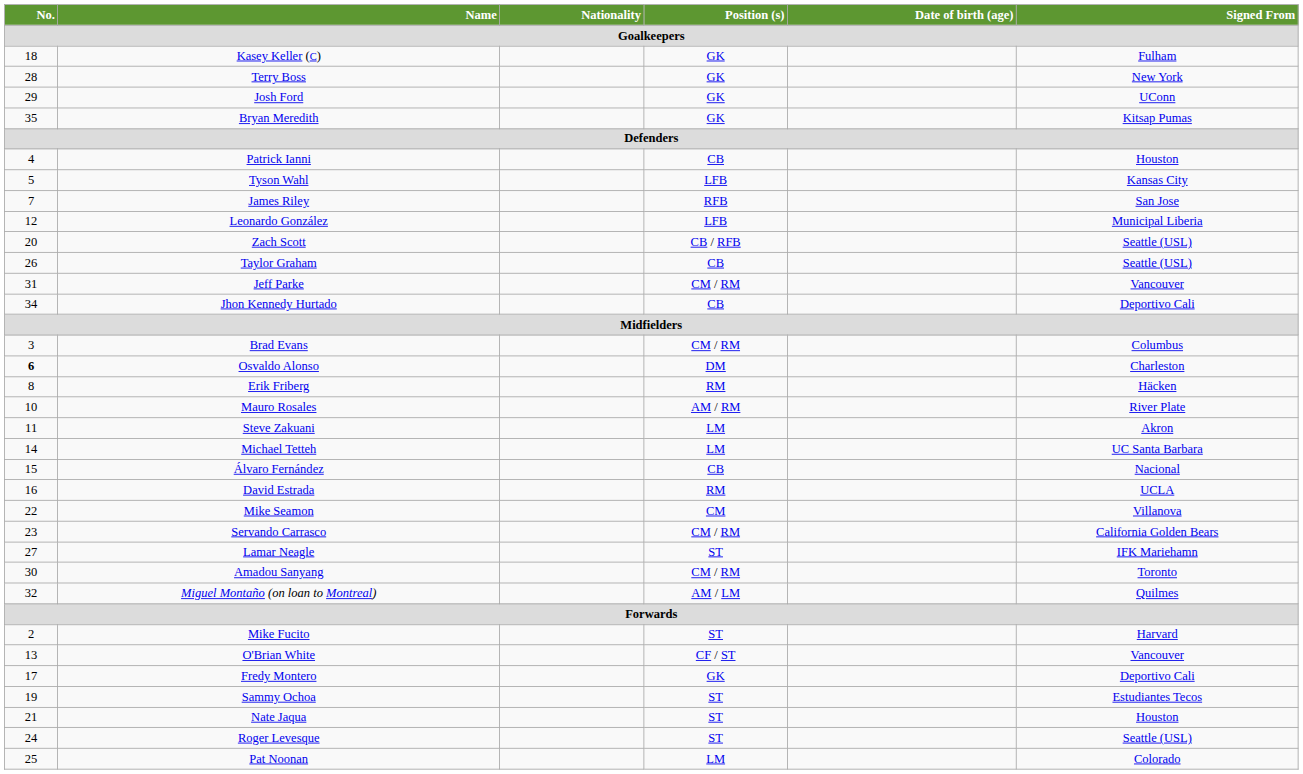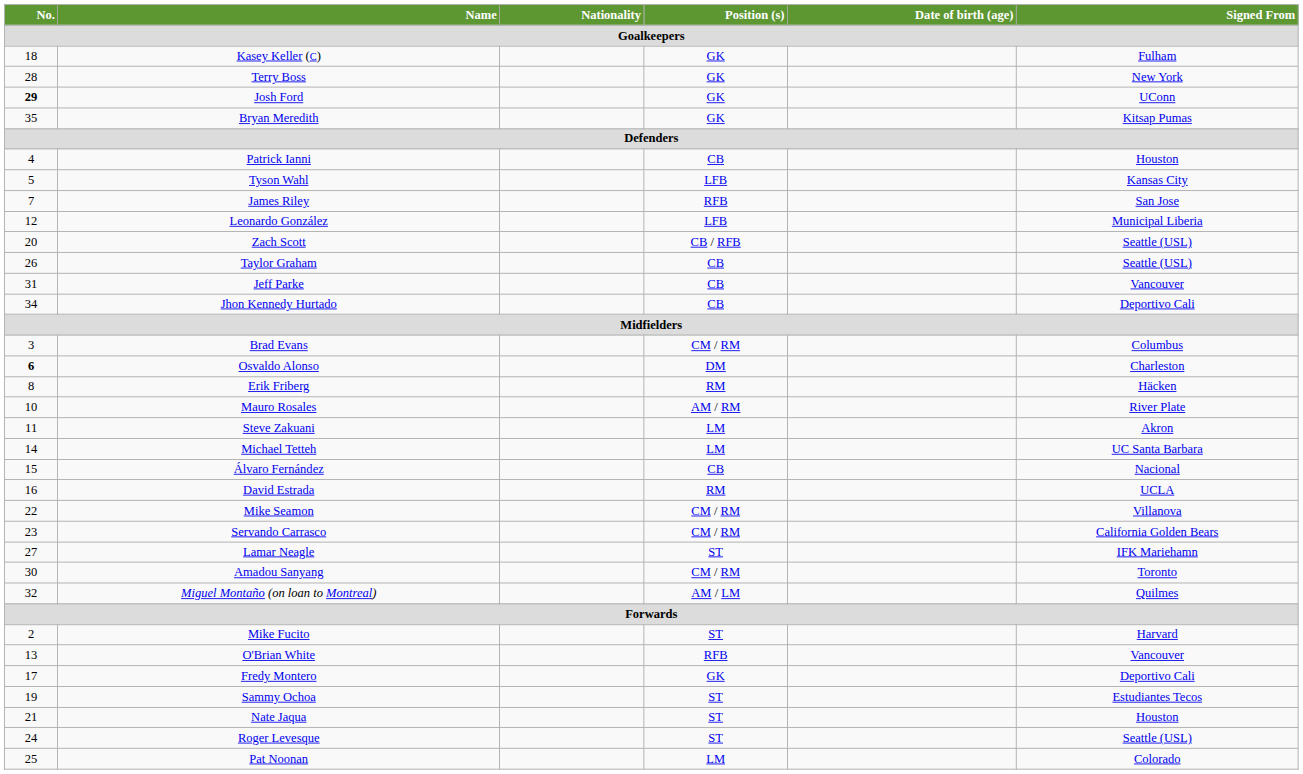 <table class="wikitable"  style="text-align:center; font-size:90%; width:75%;">
 <tr>
 <th style="background:#5d9731; color:white; text-align:right;">No.</th>
 <th style="background:#5d9731; color:white; text-align:right;">Name</th>
 <th style="background:#5d9731; color:white; text-align:right;">Nationality</th>
 <th style="background:#5d9731; color:white; text-align:right;">Position (s)</th>
 <th style="background:#5d9731; color:white; text-align:right;">Date of birth (age)</th>
 <th style="background:#5d9731; color:white; text-align:right;">Signed From</th>
 </tr>
 <tr>
 <th colspan="6"  style="background:#dcdcdc; text-align:center;">Goalkeepers</th>
 </tr>
 <tr>
 <td>18</td>
 <td><a href='#'>Kasey Keller</a> (<a href='#'><small>C</small></a>)</td>
 <td></td>
 <td><a href='#'>GK</a></td>
 <td></td>
 <td> <a href='#'>Fulham</a></td>
 </tr>
 <tr>
 <td>28</td>
 <td><a href='#'>Terry Boss</a></td>
 <td></td>
 <td><a href='#'>GK</a></td>
 <td></td>
 <td> <a href='#'>New York</a></td>
 </tr>
 <tr>
-<td>29</td>
+<td><strong>29</strong></td>
 <td><a href='#'>Josh Ford</a></td>
 <td></td>
 <td><a href='#'>GK</a></td>
 <td></td>
 <td> <a href='#'>UConn</a></td>
 </tr>
 <tr>
 <td>35</td>
 <td><a href='#'>Bryan Meredith</a></td>
 <td></td>
 <td><a href='#'>GK</a></td>
 <td></td>
 <td> <a href='#'>Kitsap Pumas</a></td>
 </tr>
 <tr>
 <th colspan="6"  style="background:#dcdcdc; text-align:center;">Defenders</th>
 </tr>
 <tr>
 <td>4</td>
 <td><a href='#'>Patrick Ianni</a></td>
 <td></td>
 <td><a href='#'>CB</a></td>
 <td></td>
 <td> <a href='#'>Houston</a></td>
 </tr>
 <tr>
 <td>5</td>
 <td><a href='#'>Tyson Wahl</a></td>
 <td></td>
 <td><a href='#'>LFB</a></td>
 <td></td>
 <td> <a href='#'>Kansas City</a></td>
 </tr>
 <tr>
 <td>7</td>
 <td><a href='#'>James Riley</a></td>
 <td></td>
 <td><a href='#'>RFB</a></td>
 <td></td>
 <td> <a href='#'>San Jose</a></td>
 </tr>
 <tr>
 <td>12</td>
 <td><a href='#'>Leonardo González</a></td>
 <td></td>
 <td><a href='#'>LFB</a></td>
 <td></td>
 <td> <a href='#'>Municipal Liberia</a></td>
 </tr>
 <tr>
 <td>20</td>
 <td><a href='#'>Zach Scott</a></td>
 <td></td>
 <td><a href='#'>CB</a> / <a href='#'>RFB</a></td>
 <td></td>
 <td> <a href='#'>Seattle (USL)</a></td>
 </tr>
 <tr>
 <td>26</td>
 <td><a href='#'>Taylor Graham</a></td>
 <td></td>
 <td><a href='#'>CB</a></td>
 <td></td>
 <td> <a href='#'>Seattle (USL)</a></td>
 </tr>
 <tr>
 <td>31</td>
 <td><a href='#'>Jeff Parke</a></td>
 <td></td>
-<td><a href='#'>CM</a>  / <a href='#'>RM</a></td>
+<td><a href='#'>CB</a></td>
 <td></td>
 <td> <a href='#'>Vancouver</a></td>
 </tr>
 <tr>
 <td>34</td>
 <td><a href='#'>Jhon Kennedy Hurtado</a></td>
 <td></td>
 <td><a href='#'>CB</a></td>
 <td></td>
 <td> <a href='#'>Deportivo Cali</a></td>
 </tr>
 <tr>
 <th colspan="7"  style="background:#dcdcdc; text-align:center;">Midfielders</th>
 </tr>
 <tr>
 <td>3</td>
 <td><a href='#'>Brad Evans</a></td>
 <td></td>
 <td><a href='#'>CM</a>  / <a href='#'>RM</a></td>
 <td></td>
 <td> <a href='#'>Columbus</a></td>
 </tr>
 <tr>
 <td><strong>6</strong></td>
 <td><a href='#'>Osvaldo Alonso</a></td>
 <td></td>
 <td><a href='#'>DM</a></td>
 <td></td>
 <td> <a href='#'>Charleston</a></td>
 </tr>
 <tr>
 <td>8</td>
 <td><a href='#'>Erik Friberg</a></td>
 <td></td>
 <td><a href='#'>RM</a></td>
 <td></td>
 <td> <a href='#'>Häcken</a></td>
 </tr>
 <tr>
 <td>10</td>
 <td><a href='#'>Mauro Rosales</a></td>
 <td></td>
 <td><a href='#'>AM</a> / <a href='#'>RM</a></td>
 <td></td>
 <td> <a href='#'>River Plate</a></td>
 </tr>
 <tr>
 <td>11</td>
 <td><a href='#'>Steve Zakuani</a></td>
 <td></td>
 <td><a href='#'>LM</a></td>
 <td></td>
 <td> <a href='#'>Akron</a></td>
 </tr>
 <tr>
 <td>14</td>
 <td><a href='#'>Michael Tetteh</a></td>
 <td></td>
 <td><a href='#'>LM</a></td>
 <td></td>
 <td> <a href='#'>UC Santa Barbara</a></td>
 </tr>
 <tr>
 <td>15</td>
 <td><a href='#'>Álvaro Fernández</a></td>
 <td></td>
 <td><a href='#'>CB</a></td>
 <td></td>
 <td> <a href='#'>Nacional</a></td>
 </tr>
 <tr>
 <td>16</td>
 <td><a href='#'>David Estrada</a></td>
 <td></td>
 <td><a href='#'>RM</a></td>
 <td></td>
 <td> <a href='#'>UCLA</a></td>
 </tr>
 <tr>
 <td>22</td>
 <td><a href='#'>Mike Seamon</a></td>
 <td></td>
-<td><a href='#'>CM</a></td>
+<td><a href='#'>CM</a> / <a href='#'>RM</a></td>
 <td></td>
 <td> <a href='#'>Villanova</a></td>
 </tr>
 <tr>
 <td>23</td>
 <td><a href='#'>Servando Carrasco</a></td>
 <td></td>
 <td><a href='#'>CM</a> / <a href='#'>RM</a></td>
 <td></td>
 <td> <a href='#'>California Golden Bears</a></td>
 </tr>
 <tr>
 <td>27</td>
 <td><a href='#'>Lamar Neagle</a></td>
 <td></td>
 <td><a href='#'>ST</a></td>
 <td></td>
 <td> <a href='#'>IFK Mariehamn</a></td>
 </tr>
 <tr>
 <td>30</td>
 <td><a href='#'>Amadou Sanyang</a></td>
 <td></td>
 <td><a href='#'>CM</a> / <a href='#'>RM</a></td>
 <td></td>
 <td> <a href='#'>Toronto</a></td>
 </tr>
 <tr>
 <td>32</td>
 <td><em><a href='#'>Miguel Montaño</a> (on loan to <a href='#'>Montreal</a>)</em></td>
 <td></td>
 <td><a href='#'>AM</a> / <a href='#'>LM</a></td>
 <td></td>
 <td> <a href='#'>Quilmes</a></td>
 </tr>
 <tr>
 <th colspan="11"  style="background:#dcdcdc; text-align:center;">Forwards</th>
 </tr>
 <tr>
 <td>2</td>
 <td><a href='#'>Mike Fucito</a></td>
 <td></td>
 <td><a href='#'>ST</a></td>
 <td></td>
 <td> <a href='#'>Harvard</a></td>
 </tr>
 <tr>
 <td>13</td>
 <td><a href='#'>O'Brian White</a></td>
 <td></td>
-<td><a href='#'>CF</a> / <a href='#'>ST</a></td>
+<td><a href='#'>RFB</a></td>
 <td></td>
 <td> <a href='#'>Vancouver</a></td>
 </tr>
 <tr>
 <td>17</td>
 <td><a href='#'>Fredy Montero</a></td>
 <td></td>
 <td><a href='#'>GK</a></td>
 <td></td>
 <td> <a href='#'>Deportivo Cali</a></td>
 </tr>
 <tr>
 <td>19</td>
 <td><a href='#'>Sammy Ochoa</a></td>
 <td></td>
 <td><a href='#'>ST</a></td>
 <td></td>
 <td> <a href='#'>Estudiantes Tecos</a></td>
 </tr>
 <tr>
 <td>21</td>
 <td><a href='#'>Nate Jaqua</a></td>
 <td></td>
 <td><a href='#'>ST</a></td>
 <td></td>
 <td> <a href='#'>Houston</a></td>
 </tr>
 <tr>
 <td>24</td>
 <td><a href='#'>Roger Levesque</a></td>
 <td></td>
 <td><a href='#'>ST</a></td>
 <td></td>
 <td> <a href='#'>Seattle (USL)</a></td>
 </tr>
 <tr>
 <td>25</td>
 <td><a href='#'>Pat Noonan</a></td>
 <td></td>
 <td><a href='#'>LM</a></td>
 <td></td>
 <td> <a href='#'>Colorado</a></td>
 </tr>
 </table>
